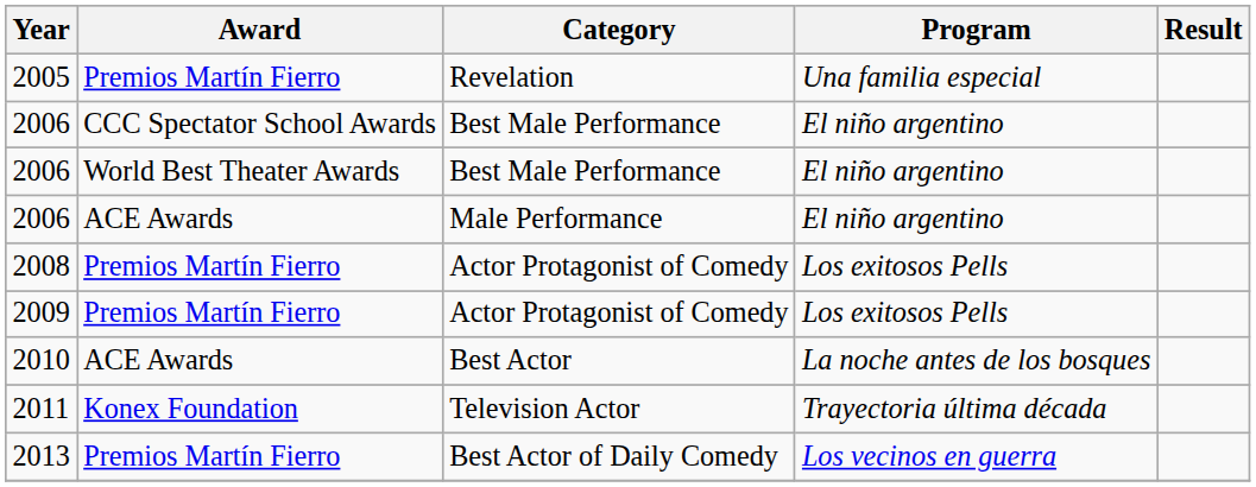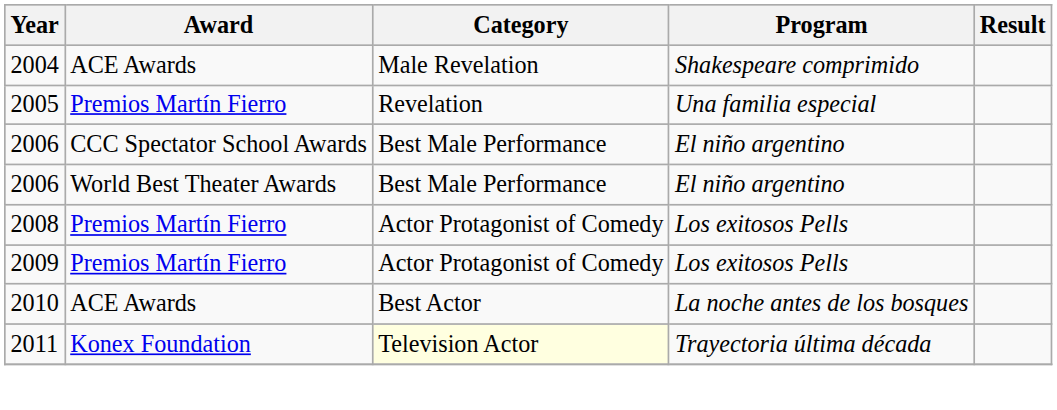 <table class="wikitable" style="font-size: 90%;">
 <tr>
 <th>Year</th>
 <th>Award</th>
 <th>Category</th>
 <th>Program</th>
 <th>Result</th>
+</tr>
+<tr>
+<td>2004</td>
+<td>ACE Awards</td>
+<td>Male Revelation</td>
+<td><em>Shakespeare comprimido</em></td>
+<td></td>
 </tr>
 <tr>
 <td>2005</td>
 <td><a href='#'>Premios Martín Fierro</a></td>
 <td>Revelation</td>
 <td><em>Una familia especial</em></td>
 <td></td>
 </tr>
 <tr>
 <td>2006</td>
 <td>CCC Spectator School Awards</td>
 <td>Best Male Performance</td>
 <td><em>El niño argentino</em></td>
 <td></td>
 </tr>
 <tr>
 <td>2006</td>
 <td>World Best Theater Awards</td>
 <td>Best Male Performance</td>
-<td><em>El niño argentino</em></td>
-<td></td>
-</tr>
-<tr>
-<td>2006</td>
-<td>ACE Awards</td>
-<td>Male Performance</td>
 <td><em>El niño argentino</em></td>
 <td></td>
 </tr>
 <tr>
 <td>2008</td>
 <td><a href='#'>Premios Martín Fierro</a></td>
 <td>Actor Protagonist of Comedy</td>
 <td><em>Los exitosos Pells</em></td>
 <td></td>
 </tr>
 <tr>
 <td>2009</td>
 <td><a href='#'>Premios Martín Fierro</a></td>
 <td>Actor Protagonist of Comedy</td>
 <td><em>Los exitosos Pells</em></td>
 <td></td>
 </tr>
 <tr>
 <td>2010</td>
 <td>ACE Awards</td>
 <td>Best Actor</td>
 <td><em>La noche antes de los bosques</em></td>
 <td></td>
 </tr>
 <tr>
 <td>2011</td>
 <td><a href='#'>Konex Foundation</a></td>
-<td>Television Actor</td>
+<td style="background: lightyellow;">Television Actor</td>
 <td><em>Trayectoria última década</em></td>
-<td></td>
-</tr>
-<tr>
-<td>2013</td>
-<td><a href='#'>Premios Martín Fierro</a></td>
-<td>Best Actor of Daily Comedy</td>
-<td><em><a href='#'>Los vecinos en guerra</a></em></td>
 <td></td>
 </tr>
 <tr>
 </tr>
 </table>
